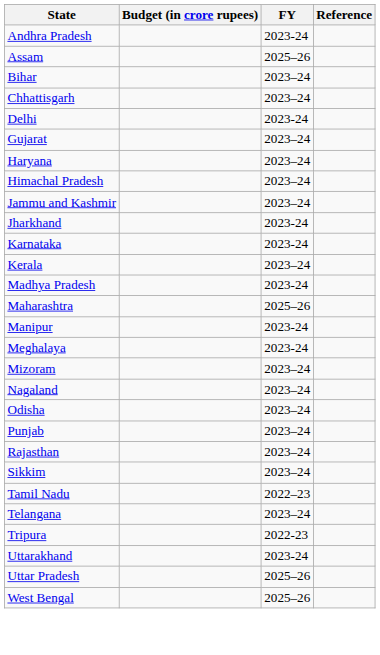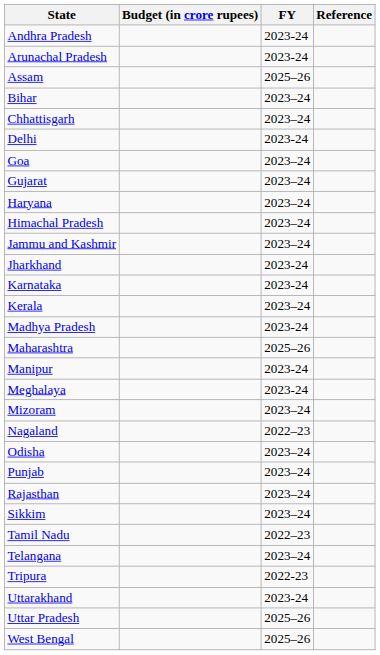 <table class="wikitable sortable">
 <tr>
 <th>State</th>
 <th>Budget (in <a href='#'>crore</a> rupees)</th>
 <th>FY</th>
 <th>Reference</th>
 </tr>
 <tr>
 <td><a href='#'>Andhra Pradesh</a></td>
+<td></td>
+<td>2023-24</td>
+<td></td>
+</tr>
+<tr>
+<td><a href='#'>Arunachal Pradesh</a></td>
 <td></td>
 <td>2023-24</td>
 <td></td>
 </tr>
 <tr>
 <td><a href='#'>Assam</a></td>
 <td></td>
 <td>2025–26</td>
 <td></td>
 </tr>
 <tr>
 <td><a href='#'>Bihar</a></td>
 <td></td>
 <td>2023–24</td>
 <td></td>
 </tr>
 <tr>
 <td><a href='#'>Chhattisgarh</a></td>
 <td></td>
 <td>2023–24</td>
 <td></td>
 </tr>
 <tr>
 <td><a href='#'>Delhi</a></td>
 <td></td>
 <td>2023-24</td>
+<td></td>
+</tr>
+<tr>
+<td><a href='#'>Goa</a></td>
+<td></td>
+<td>2023–24</td>
 <td></td>
 </tr>
 <tr>
 <td><a href='#'>Gujarat</a></td>
 <td></td>
 <td>2023–24</td>
 <td></td>
 </tr>
 <tr>
 <td><a href='#'>Haryana</a></td>
 <td></td>
 <td>2023–24</td>
 <td></td>
 </tr>
 <tr>
 <td><a href='#'>Himachal Pradesh</a></td>
 <td></td>
 <td>2023–24</td>
 <td></td>
 </tr>
 <tr>
 <td><a href='#'>Jammu and Kashmir</a></td>
 <td></td>
 <td>2023–24</td>
 <td></td>
 </tr>
 <tr>
 <td><a href='#'>Jharkhand</a></td>
 <td></td>
 <td>2023-24</td>
 <td></td>
 </tr>
 <tr>
 <td><a href='#'>Karnataka</a></td>
 <td></td>
 <td>2023-24</td>
 <td></td>
 </tr>
 <tr>
 <td><a href='#'>Kerala</a></td>
 <td></td>
 <td>2023–24</td>
 <td></td>
 </tr>
 <tr>
 <td><a href='#'>Madhya Pradesh</a></td>
 <td></td>
 <td>2023-24</td>
 <td></td>
 </tr>
 <tr>
 <td><a href='#'>Maharashtra</a></td>
 <td></td>
 <td>2025–26</td>
 <td></td>
 </tr>
 <tr>
 <td><a href='#'>Manipur</a></td>
 <td></td>
 <td>2023-24</td>
 <td></td>
 </tr>
 <tr>
 <td><a href='#'>Meghalaya</a></td>
 <td></td>
 <td>2023-24</td>
 <td></td>
 </tr>
 <tr>
 <td><a href='#'>Mizoram</a></td>
 <td></td>
 <td>2023–24</td>
 <td></td>
 </tr>
 <tr>
 <td><a href='#'>Nagaland</a></td>
 <td></td>
-<td>2023–24</td>
+<td>2022–23</td>
 <td></td>
 </tr>
 <tr>
 <td><a href='#'>Odisha</a></td>
 <td></td>
 <td>2023–24</td>
 <td></td>
 </tr>
 <tr>
 <td><a href='#'>Punjab</a></td>
 <td></td>
 <td>2023–24</td>
 <td></td>
 </tr>
 <tr>
 <td><a href='#'>Rajasthan</a></td>
 <td></td>
 <td>2023–24</td>
 <td></td>
 </tr>
 <tr>
 <td><a href='#'>Sikkim</a></td>
 <td></td>
 <td>2023–24</td>
 <td></td>
 </tr>
 <tr>
 <td><a href='#'>Tamil Nadu</a></td>
 <td></td>
 <td>2022–23</td>
 <td></td>
 </tr>
 <tr>
 <td><a href='#'>Telangana</a></td>
 <td></td>
 <td>2023–24</td>
 <td></td>
 </tr>
 <tr>
 <td><a href='#'>Tripura</a></td>
 <td></td>
 <td>2022-23</td>
 <td></td>
 </tr>
 <tr>
 <td><a href='#'>Uttarakhand</a></td>
 <td></td>
 <td>2023-24</td>
 <td></td>
 </tr>
 <tr>
 <td><a href='#'>Uttar Pradesh</a></td>
 <td></td>
 <td>2025–26</td>
 <td></td>
 </tr>
 <tr>
 <td><a href='#'>West Bengal</a></td>
 <td></td>
 <td>2025–26</td>
 <td></td>
 </tr>
 </table>
